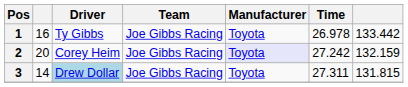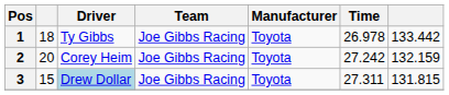 <table class="wikitable" style="font-size:95%">
 <tr>
 <th>Pos</th>
 <th></th>
 <th>Driver</th>
 <th>Team</th>
 <th>Manufacturer</th>
 <th>Time</th>
 <th></th>
 </tr>
 <tr>
 <th>1</th>
-<td>16</td>
+<td>18</td>
 <td><a href='#'>Ty Gibbs</a></td>
 <td><a href='#'>Joe Gibbs Racing</a></td>
 <td><a href='#'>Toyota</a></td>
 <td>26.978</td>
 <td>133.442</td>
 </tr>
 <tr>
 <th>2</th>
 <td>20</td>
 <td><a href='#'>Corey Heim</a></td>
 <td><a href='#'>Joe Gibbs Racing</a></td>
-<td style="background: lavender;"><a href='#'>Toyota</a></td>
+<td><a href='#'>Toyota</a></td>
 <td>27.242</td>
 <td>132.159</td>
 </tr>
 <tr>
 <th>3</th>
-<td>14</td>
+<td>15</td>
 <td style="background: lightblue;"><a href='#'>Drew Dollar</a></td>
 <td><a href='#'>Joe Gibbs Racing</a></td>
 <td><a href='#'>Toyota</a></td>
 <td>27.311</td>
 <td>131.815</td>
 </tr>
 <tr>
 </tr>
 </table>
